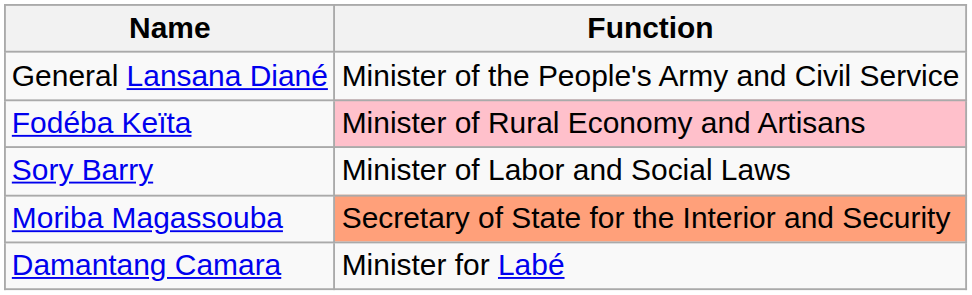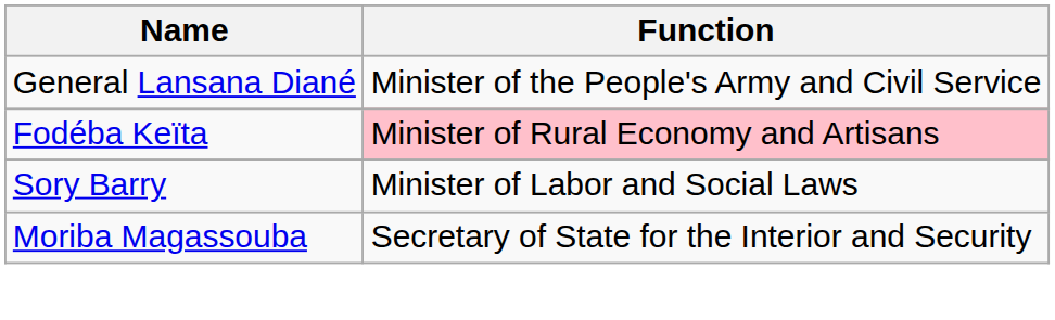 <table class=wikitable>
 <tr>
 <th>Name</th>
 <th>Function</th>
 </tr>
 <tr>
 <td>General <a href='#'>Lansana Diané</a></td>
 <td>Minister of the People's Army and Civil Service</td>
 </tr>
 <tr>
 <td><a href='#'>Fodéba Keïta</a></td>
 <td style="background: pink;">Minister of Rural Economy and Artisans</td>
 </tr>
 <tr>
 <td><a href='#'>Sory Barry</a></td>
 <td>Minister of Labor and Social Laws</td>
 </tr>
 <tr>
 <td><a href='#'>Moriba Magassouba</a></td>
-<td style="background: lightsalmon;">Secretary of State for the Interior and Security</td>
-</tr>
-<tr>
-<td><a href='#'>Damantang Camara</a></td>
-<td>Minister for <a href='#'>Labé</a></td>
+<td>Secretary of State for the Interior and Security</td>
 </tr>
 </table>
